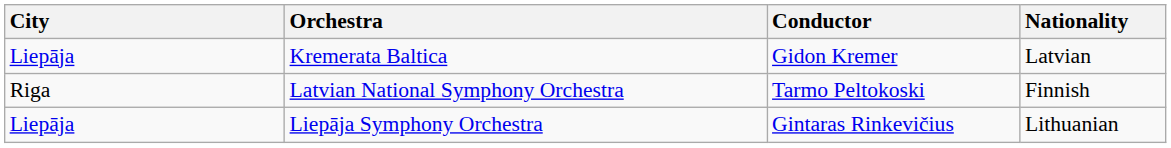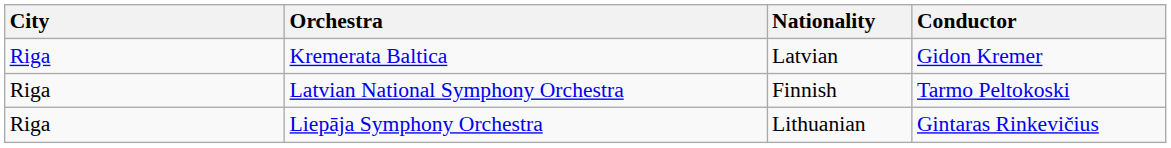 <table class="wikitable">
 <tr>
 <td style="width: 200px; background: #f2f2f2"><strong>City</strong></td>
 <td style="width: 350px; background: #f2f2f2"><strong>Orchestra</strong></td>
+<td style="width: 100px; background: #f2f2f2"><strong>Nationality</strong></td>
 <td style="width: 180px; background: #f2f2f2"><strong>Conductor</strong></td>
-<td style="width: 100px; background: #f2f2f2"><strong>Nationality</strong></td>
 </tr>
 <tr>
-<td><a href='#'>Liepāja</a></td>
+<td><a href='#'>Riga</a></td>
 <td><a href='#'>Kremerata Baltica</a></td>
+<td>Latvian</td>
 <td><a href='#'>Gidon Kremer</a></td>
-<td>Latvian</td>
 </tr>
 <tr>
 <td>Riga</td>
 <td><a href='#'>Latvian National Symphony Orchestra</a></td>
+<td>Finnish</td>
 <td><a href='#'>Tarmo Peltokoski</a></td>
-<td>Finnish</td>
 </tr>
 <tr>
-<td><a href='#'>Liepāja</a></td>
+<td>Riga</td>
 <td><a href='#'>Liepāja Symphony Orchestra</a></td>
+<td>Lithuanian</td>
 <td><a href='#'>Gintaras Rinkevičius</a></td>
-<td>Lithuanian</td>
 </tr>
 </table>
